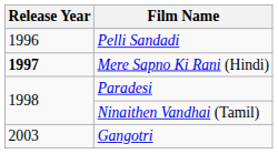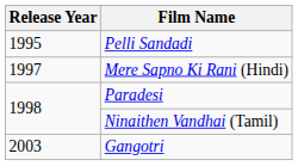 <table class="wikitable">
 <tr>
 <th>Release Year</th>
 <th>Film Name</th>
 </tr>
 <tr>
-<td>1996</td>
+<td>1995</td>
 <td><em><a href='#'>Pelli Sandadi</a></em></td>
 </tr>
 <tr>
-<td><strong>1997</strong></td>
+<td>1997</td>
 <td><em><a href='#'>Mere Sapno Ki Rani</a></em> (Hindi)</td>
 </tr>
 <tr>
 <td rowspan="2">1998</td>
 <td><em><a href='#'>Paradesi</a></em></td>
 </tr>
 <tr>
 <td><em><a href='#'>Ninaithen Vandhai</a></em> (Tamil)</td>
 </tr>
 <tr>
 <td rowspan="1">2003</td>
 <td><em><a href='#'>Gangotri</a></em></td>
 </tr>
 </table>
